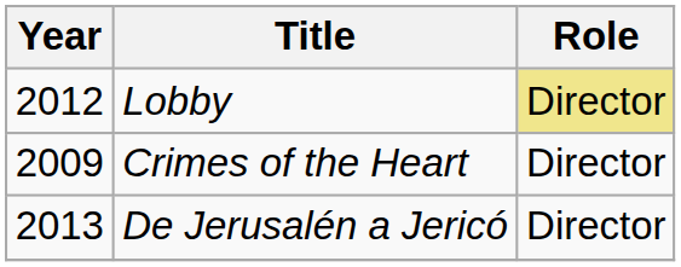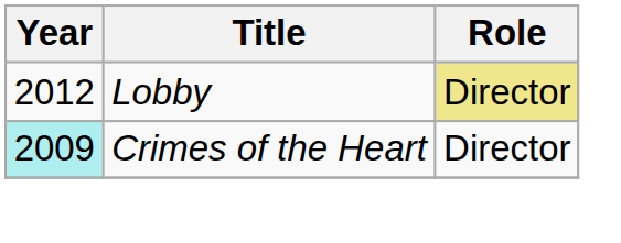 <table class="wikitable sortable">
 <tr>
 <th>Year</th>
 <th>Title</th>
 <th>Role</th>
 </tr>
 <tr>
 <td>2012</td>
 <td><em>Lobby</em></td>
 <td style="background: khaki;">Director</td>
 </tr>
 <tr>
-<td>2009</td>
+<td style="background: paleturquoise;">2009</td>
 <td><em>Crimes of the Heart</em></td>
-<td>Director</td>
-</tr>
-<tr>
-<td>2013</td>
-<td><em>De Jerusalén a Jericó</em></td>
 <td>Director</td>
 </tr>
 <tr>
 </tr>
 </table>
